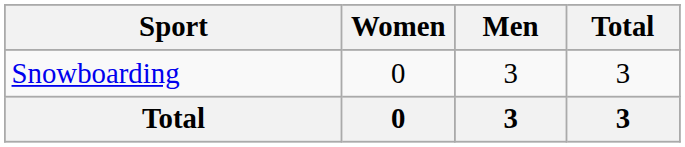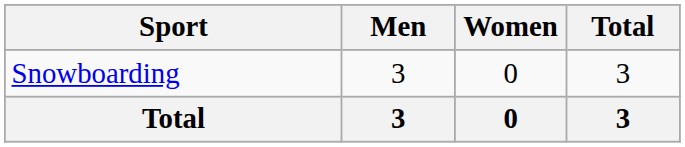 <table class="wikitable sortable" style="text-align:center;">
 <tr>
 <th width=180>Sport</th>
+<th width=55>Men</th>
 <th width=55>Women</th>
-<th width=55>Men</th>
 <th width=55>Total</th>
 </tr>
 <tr>
 <td align=left><a href='#'>Snowboarding</a></td>
+<td>3</td>
 <td>0</td>
-<td>3</td>
 <td>3</td>
 </tr>
 <tr>
 <th>Total</th>
+<th>3</th>
 <th>0</th>
-<th>3</th>
 <th>3</th>
 </tr>
 </table>
